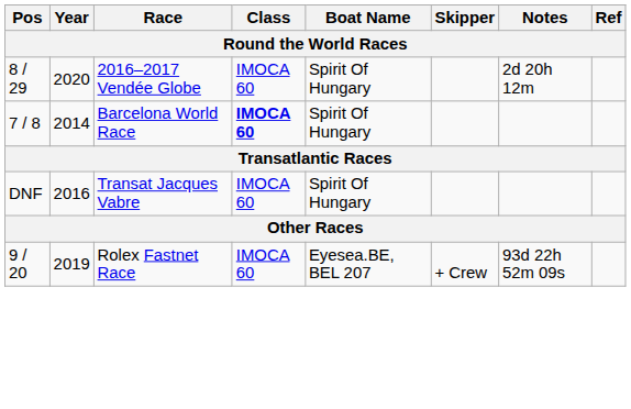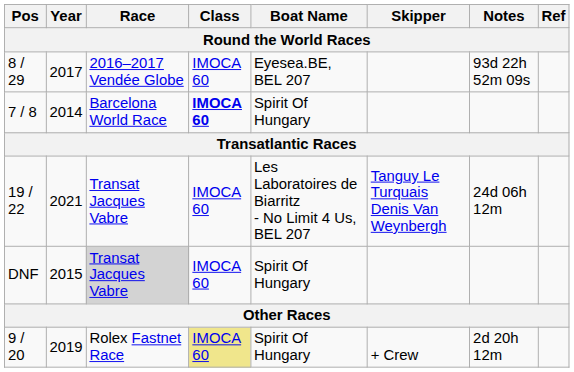 <table class="wikitable sortable">
 <tr>
 <th>Pos</th>
 <th>Year</th>
 <th>Race</th>
 <th>Class</th>
 <th>Boat Name</th>
 <th>Skipper</th>
 <th>Notes</th>
 <th>Ref</th>
 </tr>
 <tr>
 <th colspan = 8><strong>Round the World Races</strong></th>
 </tr>
 <tr>
 <td>8 / 29</td>
-<td>2020</td>
+<td>2017</td>
 <td><a href='#'>2016–2017 Vendée Globe</a></td>
 <td><a href='#'>IMOCA 60</a></td>
-<td>Spirit Of Hungary</td>
+<td>Eyesea.BE, BEL 207</td>
 <td></td>
-<td>2d 20h 12m</td>
+<td>93d 22h 52m 09s</td>
 <td></td>
 </tr>
 <tr>
 <td>7 / 8</td>
 <td>2014</td>
 <td><a href='#'>Barcelona World Race</a></td>
 <td><strong><a href='#'>IMOCA 60</a></strong></td>
 <td>Spirit Of Hungary</td>
 <td> <br> </td>
 <td></td>
 <td></td>
 </tr>
 <tr>
 <th colspan = 8><strong>Transatlantic Races</strong></th>
 </tr>
 <tr>
+<td>19 / 22</td>
+<td>2021</td>
+<td><a href='#'>Transat Jacques Vabre</a></td>
+<td><a href='#'>IMOCA 60</a></td>
+<td>Les Laboratoires de Biarritz<br>- No Limit 4 Us, BEL 207</td>
+<td><a href='#'>Tanguy Le Turquais</a><br><a href='#'>Denis Van Weynbergh</a></td>
+<td>24d 06h 12m</td>
+<td></td>
+</tr>
+<tr>
 <td>DNF</td>
-<td>2016</td>
-<td><a href='#'>Transat Jacques Vabre</a></td>
+<td>2015</td>
+<td style="background: lightgrey;"><a href='#'>Transat Jacques Vabre</a></td>
 <td><a href='#'>IMOCA 60</a></td>
 <td>Spirit Of Hungary</td>
 <td> <br> </td>
 <td></td>
 <td></td>
 </tr>
 <tr>
 <th colspan = 8><strong>Other Races</strong></th>
 </tr>
 <tr>
 <td>9 / 20</td>
 <td>2019</td>
 <td>Rolex <a href='#'>Fastnet Race</a></td>
-<td><a href='#'>IMOCA 60</a></td>
-<td>Eyesea.BE, BEL 207</td>
+<td style="background: khaki;"><a href='#'>IMOCA 60</a></td>
+<td>Spirit Of Hungary</td>
 <td> <br>+ Crew</td>
-<td>93d 22h 52m 09s</td>
+<td>2d 20h 12m</td>
 <td></td>
 </tr>
 </table>
